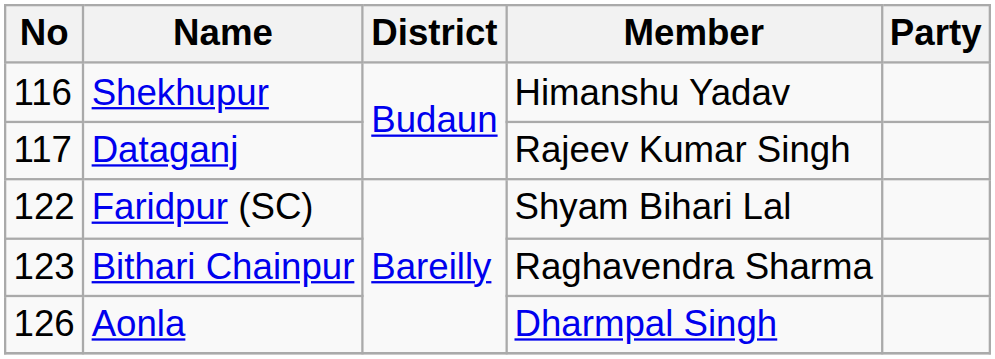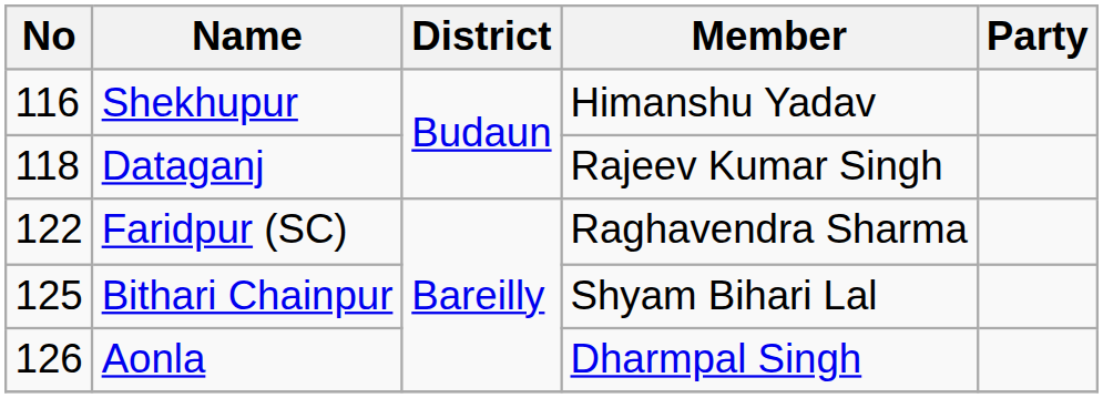 <table class="wikitable sortable">
 <tr>
 <th>No</th>
 <th>Name</th>
 <th>District</th>
 <th>Member</th>
 <th colspan="2">Party</th>
 </tr>
 <tr>
 <td>116</td>
 <td><a href='#'>Shekhupur</a></td>
 <td rowspan="2"><a href='#'>Budaun</a></td>
 <td>Himanshu Yadav</td>
 <td></td>
 </tr>
 <tr>
-<td>117</td>
+<td>118</td>
 <td><a href='#'>Dataganj</a></td>
 <td>Rajeev Kumar Singh</td>
 <td></td>
 </tr>
 <tr>
 <td>122</td>
 <td><a href='#'>Faridpur</a> (SC)</td>
 <td rowspan="3"><a href='#'>Bareilly</a></td>
-<td>Shyam Bihari Lal</td>
+<td>Raghavendra Sharma</td>
 <td></td>
 </tr>
 <tr>
-<td>123</td>
+<td>125</td>
 <td><a href='#'>Bithari Chainpur</a></td>
-<td>Raghavendra Sharma</td>
+<td>Shyam Bihari Lal</td>
 <td></td>
 </tr>
 <tr>
 <td>126</td>
 <td><a href='#'>Aonla</a></td>
 <td><a href='#'>Dharmpal Singh</a></td>
 <td></td>
 </tr>
 <tr>
 </tr>
 </table>
